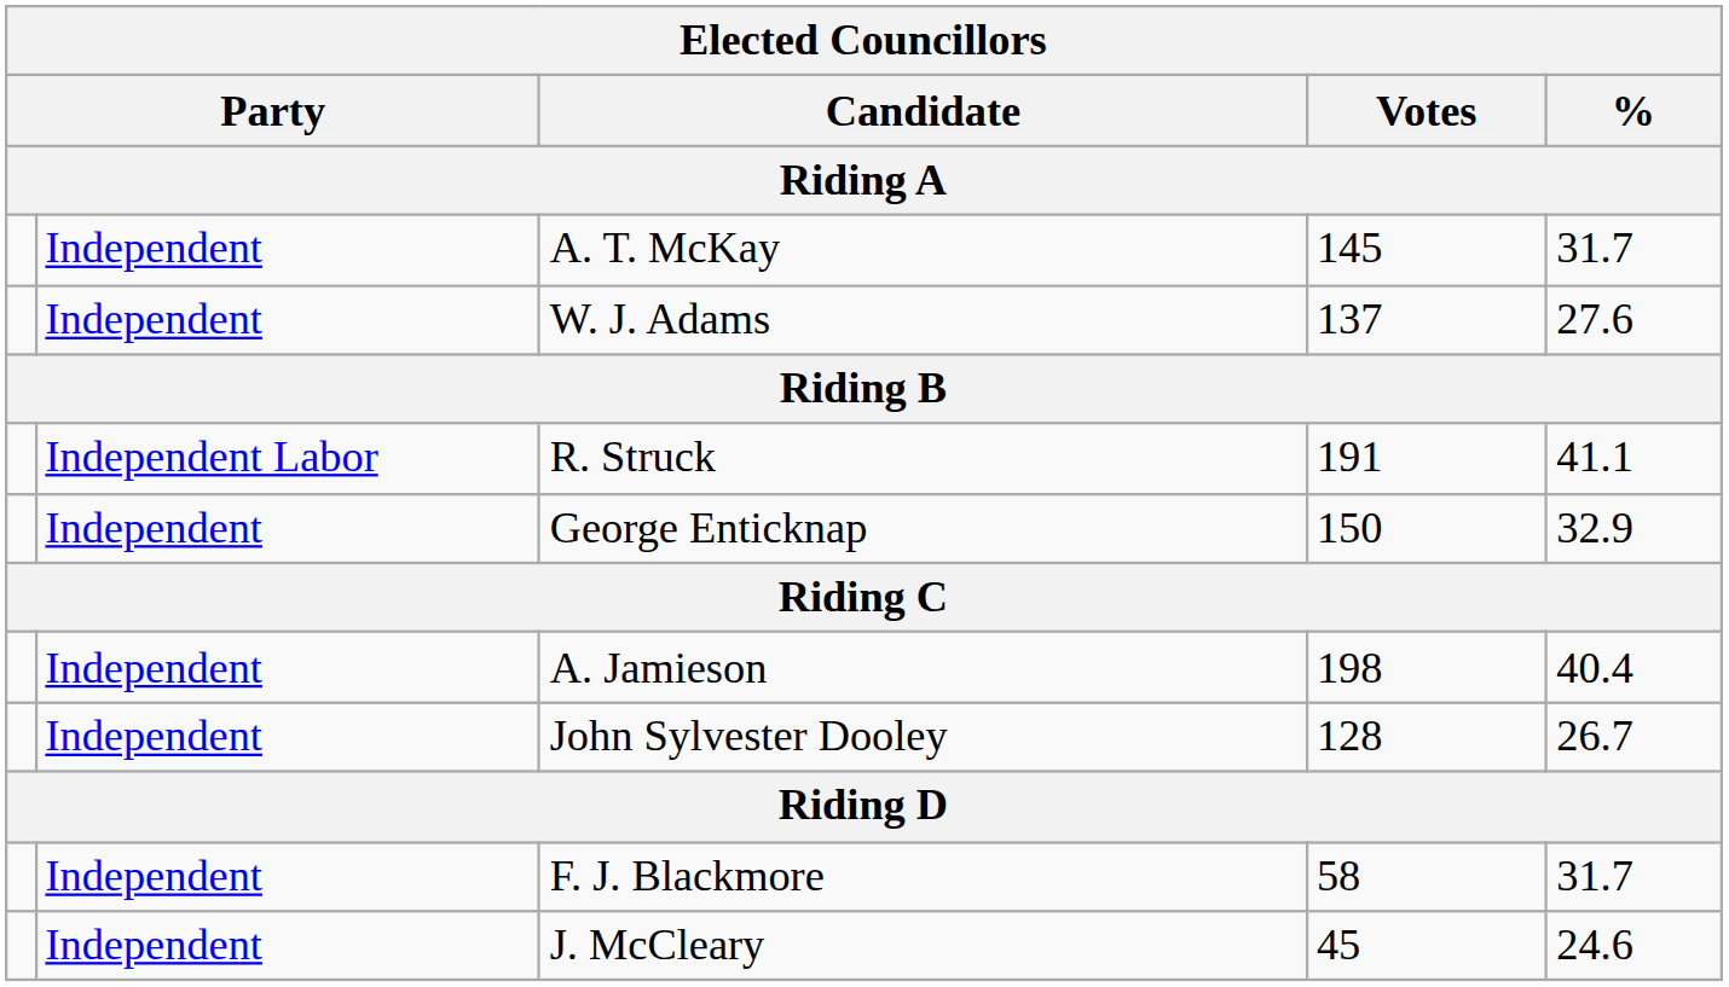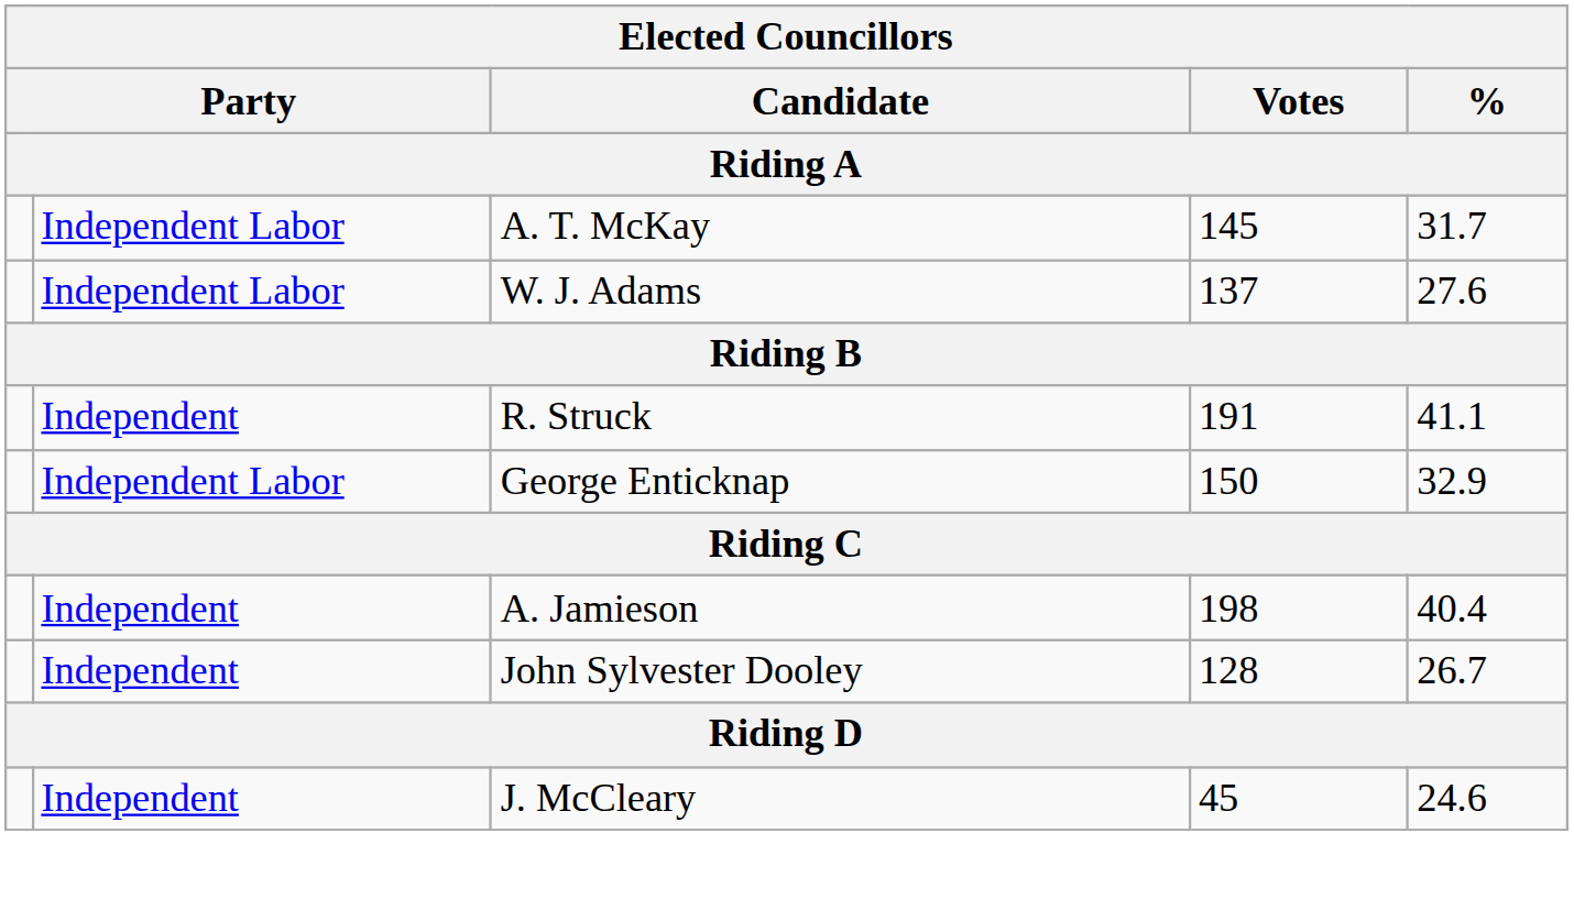 <table class=wikitable>
 <tr>
 <th colspan=5>Elected Councillors</th>
 </tr>
 <tr>
 <th scope="col" colspan="2" style="width: 187px">Party</th>
 <th scope="col" style="width: 17em">Candidate</th>
 <th scope="col" style="width: 5em">Votes</th>
 <th scope="col" style="width: 3.5em">%</th>
 </tr>
 <tr>
 <th colspan=5>Riding A</th>
 </tr>
 <tr>
 <td bgcolor=></td>
-<td><a href='#'>Independent</a></td>
+<td><a href='#'>Independent Labor</a></td>
 <td>A. T. McKay</td>
 <td>145</td>
 <td>31.7</td>
 </tr>
 <tr>
 <td bgcolor=></td>
-<td><a href='#'>Independent</a></td>
+<td><a href='#'>Independent Labor</a></td>
 <td>W. J. Adams</td>
 <td>137</td>
 <td>27.6</td>
 </tr>
 <tr>
 <th colspan=5>Riding B</th>
 </tr>
 <tr>
 <td bgcolor=></td>
-<td><a href='#'>Independent Labor</a></td>
+<td><a href='#'>Independent</a></td>
 <td>R. Struck</td>
 <td>191</td>
 <td>41.1</td>
 </tr>
 <tr>
 <td bgcolor=></td>
-<td><a href='#'>Independent</a></td>
+<td><a href='#'>Independent Labor</a></td>
 <td>George Enticknap</td>
 <td>150</td>
 <td>32.9</td>
 </tr>
 <tr>
 <th colspan=5>Riding C</th>
 </tr>
 <tr>
 <td bgcolor=></td>
 <td><a href='#'>Independent</a></td>
 <td>A. Jamieson</td>
 <td>198</td>
 <td>40.4</td>
 </tr>
 <tr>
 <td bgcolor=></td>
 <td><a href='#'>Independent</a></td>
 <td>John Sylvester Dooley</td>
 <td>128</td>
 <td>26.7</td>
 </tr>
 <tr>
 <th colspan=5>Riding D</th>
 </tr>
 <tr>
 <td bgcolor=></td>
 <td><a href='#'>Independent</a></td>
-<td>F. J. Blackmore</td>
-<td>58</td>
-<td>31.7</td>
-</tr>
-<tr>
-<td bgcolor=></td>
-<td><a href='#'>Independent</a></td>
 <td>J. McCleary</td>
 <td>45</td>
 <td>24.6</td>
 </tr>
 </table>
